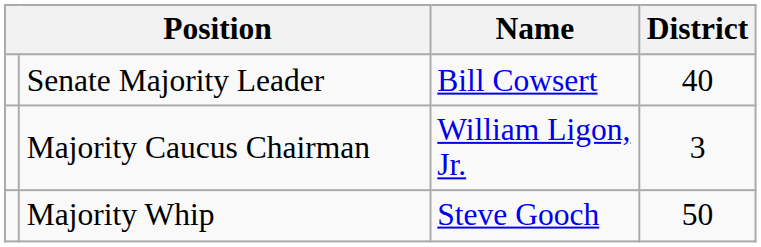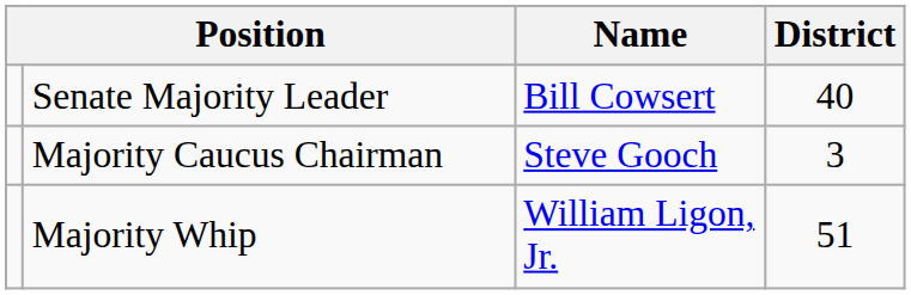 <table class="wikitable">
 <tr>
 <th colspan=2 align=center>Position</th>
 <th align="center" width="99">Name</th>
 <th align=center>District</th>
 </tr>
 <tr>
 <td></td>
 <td width="201">Senate Majority Leader</td>
 <td><a href='#'>Bill Cowsert</a></td>
 <td align=center>40</td>
 </tr>
 <tr>
 <td></td>
 <td>Majority Caucus Chairman</td>
-<td><a href='#'>William Ligon, Jr.</a></td>
+<td><a href='#'>Steve Gooch</a></td>
 <td align=center>3</td>
 </tr>
 <tr>
 <td></td>
 <td>Majority Whip</td>
-<td><a href='#'>Steve Gooch</a></td>
-<td align=center>50</td>
+<td><a href='#'>William Ligon, Jr.</a></td>
+<td align=center>51</td>
 </tr>
 </table>
